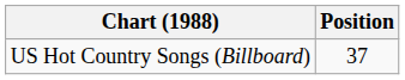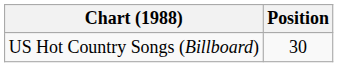 <table class="wikitable">
 <tr>
 <th>Chart (1988)</th>
 <th>Position</th>
 </tr>
 <tr>
 <td>US Hot Country Songs (<em>Billboard</em>)</td>
-<td align="center">37</td>
+<td align="center">30</td>
 </tr>
 </table>
